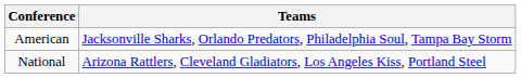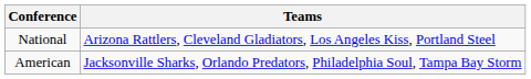 <table class="wikitable" style="font-size: 95%;">
 <tr>
 <th>Conference</th>
 <th>Teams</th>
 </tr>
 <tr>
+<td align="center">National</td>
+<td><a href='#'>Arizona Rattlers</a>, <a href='#'>Cleveland Gladiators</a>, <a href='#'>Los Angeles Kiss</a>, <a href='#'>Portland Steel</a></td>
+</tr>
+<tr>
 <td align="center">American</td>
 <td><a href='#'>Jacksonville Sharks</a>, <a href='#'>Orlando Predators</a>, <a href='#'>Philadelphia Soul</a>, <a href='#'>Tampa Bay Storm</a></td>
 </tr>
-<tr>
-<td align="center">National</td>
-<td><a href='#'>Arizona Rattlers</a>, <a href='#'>Cleveland Gladiators</a>, <a href='#'>Los Angeles Kiss</a>, <a href='#'>Portland Steel</a></td>
-</tr>
 </table>
